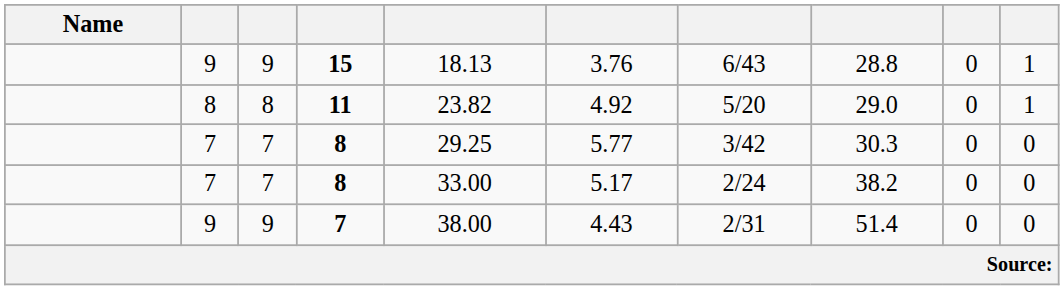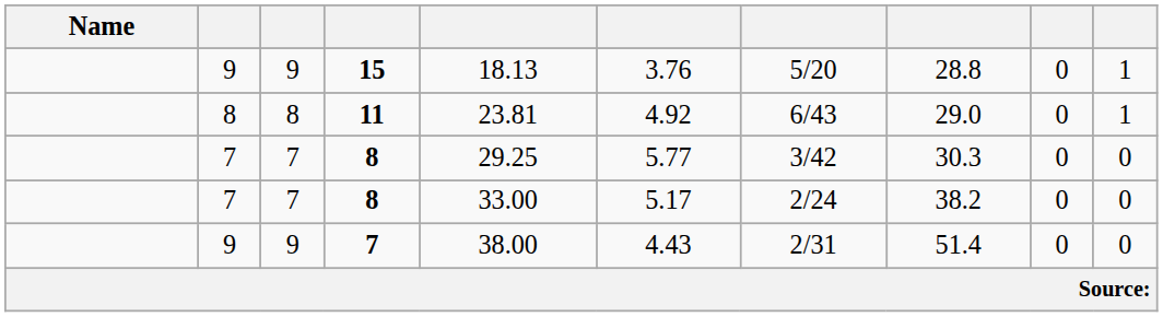 <table class="wikitable sortable"  style="font-size:85%; width:95%;">
 <tr style="text-align:center;">
 <th style="color: black;">Name</th>
 <th style="color: black;"></th>
 <th style="color: black;"></th>
 <th style="color: black;"></th>
 <th style="color: black;"></th>
 <th style="color: black;"></th>
 <th style="color: black;"></th>
 <th style="color: black;"></th>
 <th style="color: black;"></th>
 <th style="color: black;"></th>
 </tr>
 <tr style="text-align:center;">
 <td></td>
 <td>9</td>
 <td>9</td>
 <td><strong>15</strong></td>
 <td>18.13</td>
 <td>3.76</td>
-<td>6/43</td>
+<td>5/20</td>
 <td>28.8</td>
 <td>0</td>
 <td>1</td>
 </tr>
 <tr style="text-align:center;">
 <td></td>
 <td>8</td>
 <td>8</td>
 <td><strong>11</strong></td>
-<td>23.82</td>
+<td>23.81</td>
 <td>4.92</td>
-<td>5/20</td>
+<td>6/43</td>
 <td>29.0</td>
 <td>0</td>
 <td>1</td>
 </tr>
 <tr style="text-align:center;">
 <td></td>
 <td>7</td>
 <td>7</td>
 <td><strong>8</strong></td>
 <td>29.25</td>
 <td>5.77</td>
 <td>3/42</td>
 <td>30.3</td>
 <td>0</td>
 <td>0</td>
 </tr>
 <tr style="text-align:center;">
 <td></td>
 <td>7</td>
 <td>7</td>
 <td><strong>8</strong></td>
 <td>33.00</td>
 <td>5.17</td>
 <td>2/24</td>
 <td>38.2</td>
 <td>0</td>
 <td>0</td>
 </tr>
 <tr style="text-align:center;">
 <td></td>
 <td>9</td>
 <td>9</td>
 <td><strong>7</strong></td>
 <td>38.00</td>
 <td>4.43</td>
 <td>2/31</td>
 <td>51.4</td>
 <td>0</td>
 <td>0</td>
 </tr>
 <tr>
 <th colspan="10" style="text-align:right;"><small><strong>Source:</strong> </small></th>
 </tr>
 </table>
